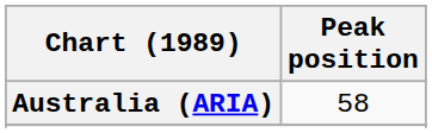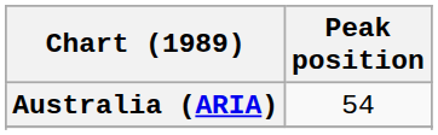 <table class="wikitable sortable plainrowheaders" style="text-align:center">
 <tr>
 <th>Chart (1989)</th>
 <th>Peak<br>position</th>
 </tr>
 <tr>
 <th scope="row">Australia (<a href='#'>ARIA</a>)</th>
-<td>58</td>
+<td>54</td>
 </tr>
 <tr>
 </tr>
 <tr>
 </tr>
 <tr>
 </tr>
 <tr>
 </tr>
 <tr>
 </tr>
 </table>
